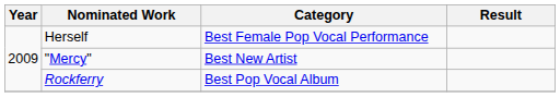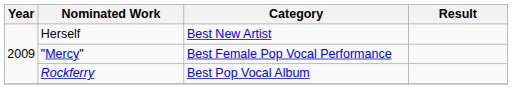 <table class="wikitable" font-size:90%; line-height:20px;">
 <tr>
 <th>Year</th>
 <th width="180px">Nominated Work</th>
 <th width="280px">Category</th>
 <th width="120px">Result</th>
 </tr>
 <tr>
 <td rowspan="3">2009</td>
 <td>Herself</td>
-<td><a href='#'>Best Female Pop Vocal Performance</a></td>
+<td><a href='#'>Best New Artist</a></td>
 <td></td>
 </tr>
 <tr>
 <td>"<a href='#'>Mercy</a>"</td>
-<td><a href='#'>Best New Artist</a></td>
+<td><a href='#'>Best Female Pop Vocal Performance</a></td>
 <td></td>
 </tr>
 <tr>
 <td><em><a href='#'>Rockferry</a></em></td>
 <td><a href='#'>Best Pop Vocal Album</a></td>
 <td></td>
 </tr>
 <tr>
 </tr>
 </table>
